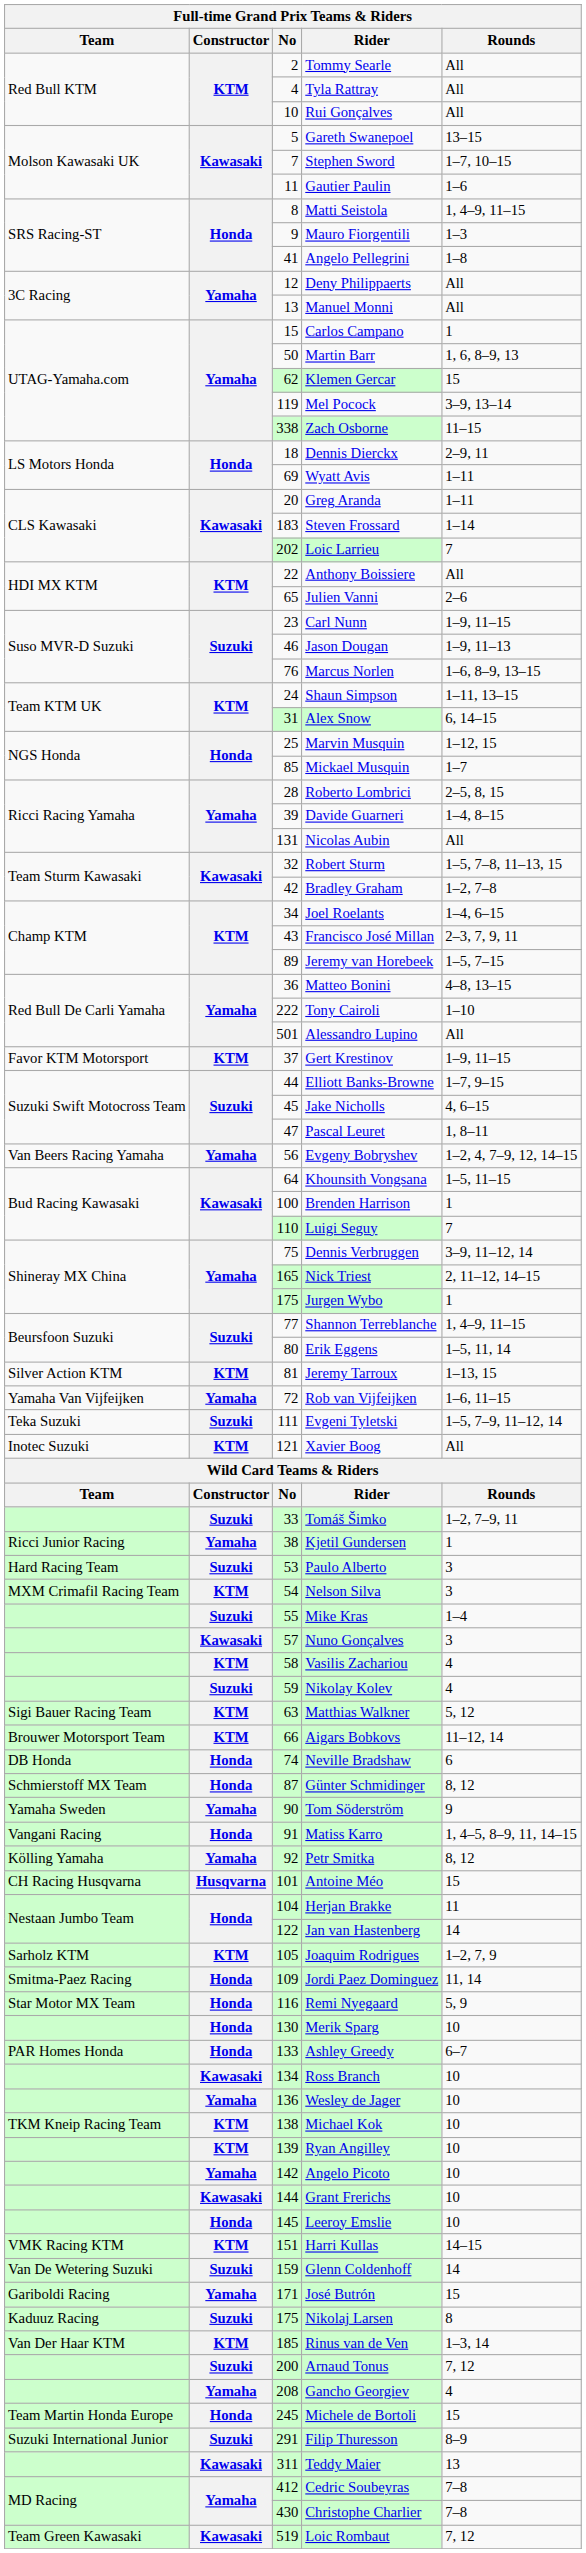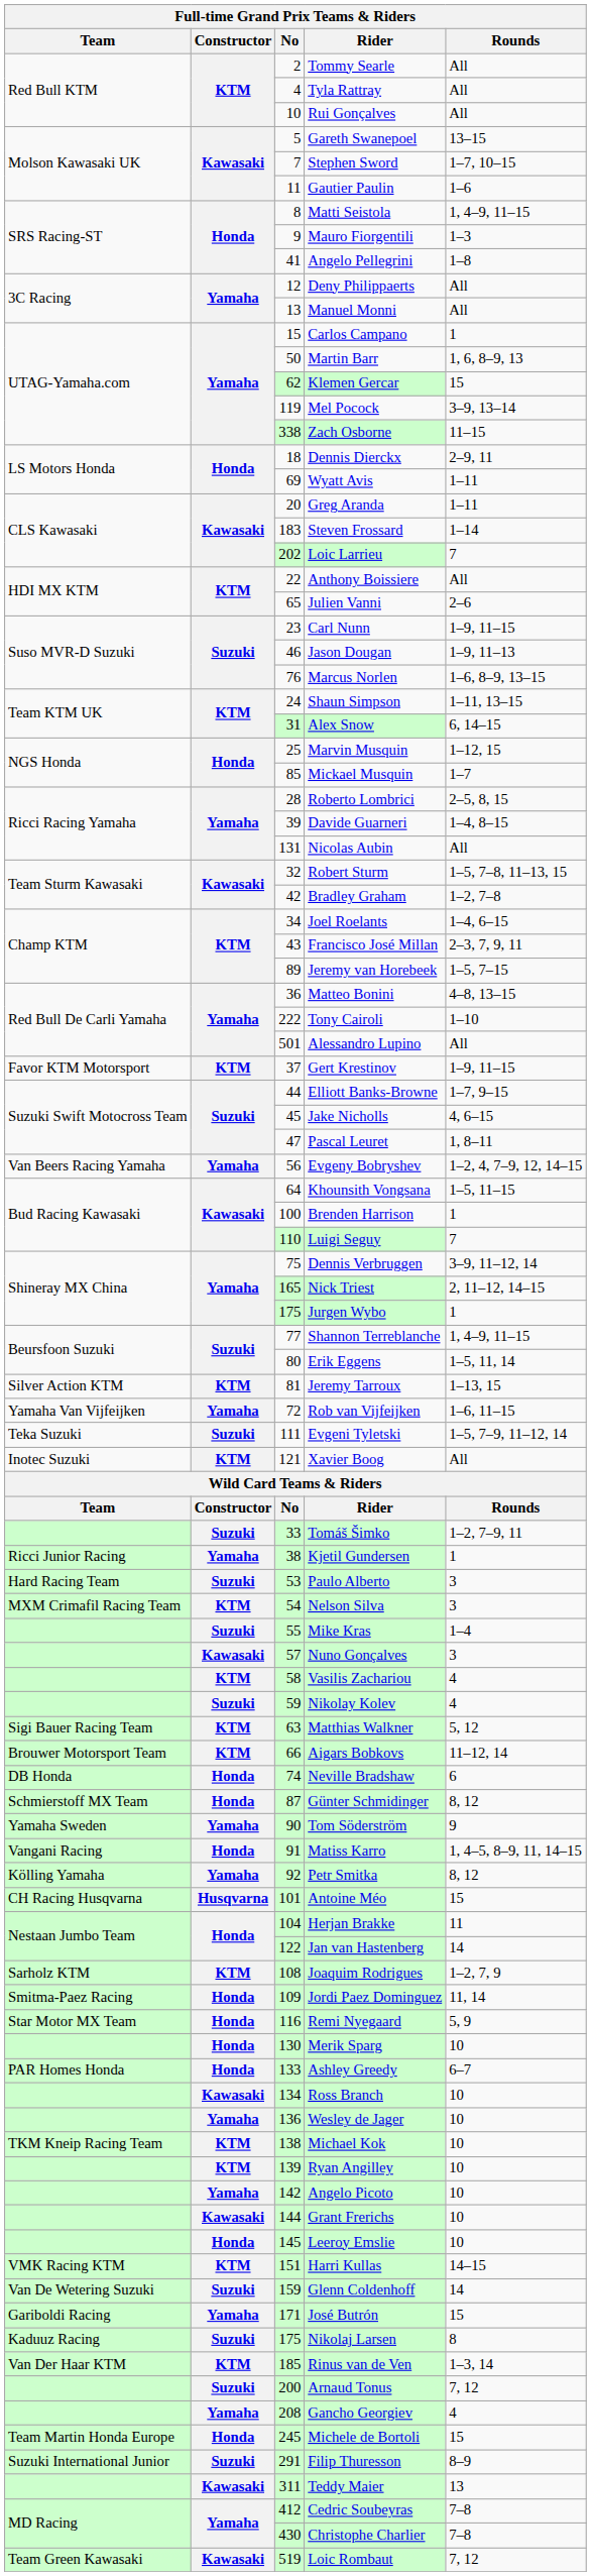 <table class="wikitable" style="font-size: 85%;">
 <tr>
 <th colspan=5><strong>Full-time Grand Prix Teams & Riders</strong></th>
 </tr>
 <tr>
 <th>Team</th>
 <th>Constructor</th>
 <th>No</th>
 <th>Rider</th>
 <th>Rounds</th>
 </tr>
 <tr>
 <td rowspan=3>Red Bull KTM</td>
 <th rowspan=3><a href='#'>KTM</a></th>
 <td align="right">2</td>
 <td> <a href='#'>Tommy Searle</a></td>
 <td>All</td>
 </tr>
 <tr>
 <td align="right">4</td>
 <td> <a href='#'>Tyla Rattray</a></td>
 <td>All</td>
 </tr>
 <tr>
 <td align="right">10</td>
 <td> <a href='#'>Rui Gonçalves</a></td>
 <td>All</td>
 </tr>
 <tr>
 <td rowspan=3>Molson Kawasaki UK</td>
 <th rowspan=3><a href='#'>Kawasaki</a></th>
 <td align="right">5</td>
 <td> <a href='#'>Gareth Swanepoel</a></td>
 <td>13–15</td>
 </tr>
 <tr>
 <td align="right">7</td>
 <td> <a href='#'>Stephen Sword</a></td>
 <td>1–7, 10–15</td>
 </tr>
 <tr>
 <td align="right">11</td>
 <td> <a href='#'>Gautier Paulin</a></td>
 <td>1–6</td>
 </tr>
 <tr>
 <td rowspan=3>SRS Racing-ST</td>
 <th rowspan=3><a href='#'>Honda</a></th>
 <td align="right">8</td>
 <td> <a href='#'>Matti Seistola</a></td>
 <td>1, 4–9, 11–15</td>
 </tr>
 <tr>
 <td align="right">9</td>
 <td> <a href='#'>Mauro Fiorgentili</a></td>
 <td>1–3</td>
 </tr>
 <tr>
 <td align="right">41</td>
 <td> <a href='#'>Angelo Pellegrini</a></td>
 <td>1–8</td>
 </tr>
 <tr>
 <td rowspan=2>3C Racing</td>
 <th rowspan=2><a href='#'>Yamaha</a></th>
 <td align="right">12</td>
 <td> <a href='#'>Deny Philippaerts</a></td>
 <td>All</td>
 </tr>
 <tr>
 <td align="right">13</td>
 <td> <a href='#'>Manuel Monni</a></td>
 <td>All</td>
 </tr>
 <tr>
 <td rowspan=5>UTAG-Yamaha.com</td>
 <th rowspan=5><a href='#'>Yamaha</a></th>
 <td align="right">15</td>
 <td> <a href='#'>Carlos Campano</a></td>
 <td>1</td>
 </tr>
 <tr>
 <td align="right">50</td>
 <td> <a href='#'>Martin Barr</a></td>
 <td>1, 6, 8–9, 13</td>
 </tr>
 <tr>
 <td style="background:#ccffcc;" align="right">62</td>
 <td style="background:#ccffcc;"> <a href='#'>Klemen Gercar</a></td>
 <td>15</td>
 </tr>
 <tr>
 <td align="right">119</td>
 <td> <a href='#'>Mel Pocock</a></td>
 <td>3–9, 13–14</td>
 </tr>
 <tr>
 <td style="background:#ccffcc;" align="right">338</td>
 <td style="background:#ccffcc;"> <a href='#'>Zach Osborne</a></td>
 <td>11–15</td>
 </tr>
 <tr>
 <td rowspan=2>LS Motors Honda</td>
 <th rowspan=2><a href='#'>Honda</a></th>
 <td align="right">18</td>
 <td> <a href='#'>Dennis Dierckx</a></td>
 <td>2–9, 11</td>
 </tr>
 <tr>
 <td align="right">69</td>
 <td> <a href='#'>Wyatt Avis</a></td>
 <td>1–11</td>
 </tr>
 <tr>
 <td rowspan=3>CLS Kawasaki</td>
 <th rowspan=3><a href='#'>Kawasaki</a></th>
 <td align="right">20</td>
 <td> <a href='#'>Greg Aranda</a></td>
 <td>1–11</td>
 </tr>
 <tr>
 <td align="right">183</td>
 <td> <a href='#'>Steven Frossard</a></td>
 <td>1–14</td>
 </tr>
 <tr>
 <td style="background:#ccffcc;" align="right">202</td>
 <td style="background:#ccffcc;"> <a href='#'>Loic Larrieu</a></td>
 <td>7</td>
 </tr>
 <tr>
 <td rowspan=2>HDI MX KTM</td>
 <th rowspan=2><a href='#'>KTM</a></th>
 <td align="right">22</td>
 <td> <a href='#'>Anthony Boissiere</a></td>
 <td>All</td>
 </tr>
 <tr>
 <td align="right">65</td>
 <td> <a href='#'>Julien Vanni</a></td>
 <td>2–6</td>
 </tr>
 <tr>
 <td rowspan=3>Suso MVR-D Suzuki</td>
 <th rowspan=3><a href='#'>Suzuki</a></th>
 <td align="right">23</td>
 <td> <a href='#'>Carl Nunn</a></td>
 <td>1–9, 11–15</td>
 </tr>
 <tr>
 <td align="right">46</td>
 <td> <a href='#'>Jason Dougan</a></td>
 <td>1–9, 11–13</td>
 </tr>
 <tr>
 <td align="right">76</td>
 <td> <a href='#'>Marcus Norlen</a></td>
 <td>1–6, 8–9, 13–15</td>
 </tr>
 <tr>
 <td rowspan=2>Team KTM UK</td>
 <th rowspan=2><a href='#'>KTM</a></th>
 <td align="right">24</td>
 <td> <a href='#'>Shaun Simpson</a></td>
 <td>1–11, 13–15</td>
 </tr>
 <tr>
 <td style="background:#ccffcc;" align="right">31</td>
 <td style="background:#ccffcc;"> <a href='#'>Alex Snow</a></td>
 <td>6, 14–15</td>
 </tr>
 <tr>
 <td rowspan=2>NGS Honda</td>
 <th rowspan=2><a href='#'>Honda</a></th>
 <td align="right">25</td>
 <td> <a href='#'>Marvin Musquin</a></td>
 <td>1–12, 15</td>
 </tr>
 <tr>
 <td align="right">85</td>
 <td> <a href='#'>Mickael Musquin</a></td>
 <td>1–7</td>
 </tr>
 <tr>
 <td rowspan=3>Ricci Racing Yamaha</td>
 <th rowspan=3><a href='#'>Yamaha</a></th>
 <td align="right">28</td>
 <td> <a href='#'>Roberto Lombrici</a></td>
 <td>2–5, 8, 15</td>
 </tr>
 <tr>
 <td align="right">39</td>
 <td> <a href='#'>Davide Guarneri</a></td>
 <td>1–4, 8–15</td>
 </tr>
 <tr>
 <td align="right">131</td>
 <td> <a href='#'>Nicolas Aubin</a></td>
 <td>All</td>
 </tr>
 <tr>
 <td rowspan=2>Team Sturm Kawasaki</td>
 <th rowspan=2><a href='#'>Kawasaki</a></th>
 <td align="right">32</td>
 <td> <a href='#'>Robert Sturm</a></td>
 <td>1–5, 7–8, 11–13, 15</td>
 </tr>
 <tr>
 <td align="right">42</td>
 <td> <a href='#'>Bradley Graham</a></td>
 <td>1–2, 7–8</td>
 </tr>
 <tr>
 <td rowspan=3>Champ KTM</td>
 <th rowspan=3><a href='#'>KTM</a></th>
 <td align="right">34</td>
 <td> <a href='#'>Joel Roelants</a></td>
 <td>1–4, 6–15</td>
 </tr>
 <tr>
 <td align="right">43</td>
 <td> <a href='#'>Francisco José Millan</a></td>
 <td>2–3, 7, 9, 11</td>
 </tr>
 <tr>
 <td align="right">89</td>
 <td> <a href='#'>Jeremy van Horebeek</a></td>
 <td>1–5, 7–15</td>
 </tr>
 <tr>
 <td rowspan=3>Red Bull De Carli Yamaha</td>
 <th rowspan=3><a href='#'>Yamaha</a></th>
 <td align="right">36</td>
 <td> <a href='#'>Matteo Bonini</a></td>
 <td>4–8, 13–15</td>
 </tr>
 <tr>
 <td align="right">222</td>
 <td> <a href='#'>Tony Cairoli</a></td>
 <td>1–10</td>
 </tr>
 <tr>
 <td align="right">501</td>
 <td> <a href='#'>Alessandro Lupino</a></td>
 <td>All</td>
 </tr>
 <tr>
 <td>Favor KTM Motorsport</td>
 <th><a href='#'>KTM</a></th>
 <td align="right">37</td>
 <td> <a href='#'>Gert Krestinov</a></td>
 <td>1–9, 11–15</td>
 </tr>
 <tr>
 <td rowspan=3>Suzuki Swift Motocross Team</td>
 <th rowspan=3><a href='#'>Suzuki</a></th>
 <td align="right">44</td>
 <td> <a href='#'>Elliott Banks-Browne</a></td>
 <td>1–7, 9–15</td>
 </tr>
 <tr>
 <td align="right">45</td>
 <td> <a href='#'>Jake Nicholls</a></td>
 <td>4, 6–15</td>
 </tr>
 <tr>
 <td align="right">47</td>
 <td> <a href='#'>Pascal Leuret</a></td>
 <td>1, 8–11</td>
 </tr>
 <tr>
 <td>Van Beers Racing Yamaha</td>
 <th><a href='#'>Yamaha</a></th>
 <td align="right">56</td>
 <td> <a href='#'>Evgeny Bobryshev</a></td>
 <td>1–2, 4, 7–9, 12, 14–15</td>
 </tr>
 <tr>
 <td rowspan=3>Bud Racing Kawasaki</td>
 <th rowspan=3><a href='#'>Kawasaki</a></th>
 <td align="right">64</td>
 <td> <a href='#'>Khounsith Vongsana</a></td>
 <td>1–5, 11–15</td>
 </tr>
 <tr>
 <td align="right">100</td>
 <td> <a href='#'>Brenden Harrison</a></td>
 <td>1</td>
 </tr>
 <tr>
 <td style="background:#ccffcc;" align="right">110</td>
 <td style="background:#ccffcc;"> <a href='#'>Luigi Seguy</a></td>
 <td>7</td>
 </tr>
 <tr>
 <td rowspan=3>Shineray MX China</td>
 <th rowspan=3><a href='#'>Yamaha</a></th>
 <td align="right">75</td>
 <td> <a href='#'>Dennis Verbruggen</a></td>
 <td>3–9, 11–12, 14</td>
 </tr>
 <tr>
 <td style="background:#ccffcc;" align="right">165</td>
 <td style="background:#ccffcc;"> <a href='#'>Nick Triest</a></td>
 <td>2, 11–12, 14–15</td>
 </tr>
 <tr>
 <td style="background:#ccffcc;" align="right">175</td>
 <td style="background:#ccffcc;"> <a href='#'>Jurgen Wybo</a></td>
 <td>1</td>
 </tr>
 <tr>
 <td rowspan=2>Beursfoon Suzuki</td>
 <th rowspan=2><a href='#'>Suzuki</a></th>
 <td align="right">77</td>
 <td> <a href='#'>Shannon Terreblanche</a></td>
 <td>1, 4–9, 11–15</td>
 </tr>
 <tr>
 <td align="right">80</td>
 <td> <a href='#'>Erik Eggens</a></td>
 <td>1–5, 11, 14</td>
 </tr>
 <tr>
 <td>Silver Action KTM</td>
 <th><a href='#'>KTM</a></th>
 <td align="right">81</td>
 <td> <a href='#'>Jeremy Tarroux</a></td>
 <td>1–13, 15</td>
 </tr>
 <tr>
 <td>Yamaha Van Vijfeijken</td>
 <th><a href='#'>Yamaha</a></th>
 <td align="right">72</td>
 <td> <a href='#'>Rob van Vijfeijken</a></td>
 <td>1–6, 11–15</td>
 </tr>
 <tr>
 <td>Teka Suzuki</td>
 <th><a href='#'>Suzuki</a></th>
 <td align="right">111</td>
 <td> <a href='#'>Evgeni Tyletski</a></td>
 <td>1–5, 7–9, 11–12, 14</td>
 </tr>
 <tr>
 <td>Inotec Suzuki</td>
 <th><a href='#'>KTM</a></th>
 <td align="right">121</td>
 <td> <a href='#'>Xavier Boog</a></td>
 <td>All</td>
 </tr>
 <tr>
 <th colspan=5><strong>Wild Card Teams & Riders</strong></th>
 </tr>
 <tr>
 <th>Team</th>
 <th>Constructor</th>
 <th>No</th>
 <th>Rider</th>
 <th>Rounds</th>
 </tr>
 <tr>
 <td style="background:#ccffcc;"></td>
 <th><a href='#'>Suzuki</a></th>
 <td style="background:#ccffcc;" align="right">33</td>
 <td style="background:#ccffcc;"> <a href='#'>Tomáš Šimko</a></td>
 <td>1–2, 7–9, 11</td>
 </tr>
 <tr>
 <td style="background:#ccffcc;">Ricci Junior Racing</td>
 <th><a href='#'>Yamaha</a></th>
 <td style="background:#ccffcc;" align="right">38</td>
 <td style="background:#ccffcc;"> <a href='#'>Kjetil Gundersen</a></td>
 <td>1</td>
 </tr>
 <tr>
 <td style="background:#ccffcc;">Hard Racing Team</td>
 <th><a href='#'>Suzuki</a></th>
 <td style="background:#ccffcc;" align="right">53</td>
 <td style="background:#ccffcc;"> <a href='#'>Paulo Alberto</a></td>
 <td>3</td>
 </tr>
 <tr>
 <td style="background:#ccffcc;">MXM Crimafil Racing Team</td>
 <th><a href='#'>KTM</a></th>
 <td style="background:#ccffcc;" align="right">54</td>
 <td style="background:#ccffcc;"> <a href='#'>Nelson Silva</a></td>
 <td>3</td>
 </tr>
 <tr>
 <td style="background:#ccffcc;"></td>
 <th><a href='#'>Suzuki</a></th>
 <td style="background:#ccffcc;" align="right">55</td>
 <td style="background:#ccffcc;"> <a href='#'>Mike Kras</a></td>
 <td>1–4</td>
 </tr>
 <tr>
 <td style="background:#ccffcc;"></td>
 <th><a href='#'>Kawasaki</a></th>
 <td style="background:#ccffcc;" align="right">57</td>
 <td style="background:#ccffcc;"> <a href='#'>Nuno Gonçalves</a></td>
 <td>3</td>
 </tr>
 <tr>
 <td style="background:#ccffcc;"></td>
 <th><a href='#'>KTM</a></th>
 <td style="background:#ccffcc;" align="right">58</td>
 <td style="background:#ccffcc;"> <a href='#'>Vasilis Zachariou</a></td>
 <td>4</td>
 </tr>
 <tr>
 <td style="background:#ccffcc;"></td>
 <th><a href='#'>Suzuki</a></th>
 <td style="background:#ccffcc;" align="right">59</td>
 <td style="background:#ccffcc;"> <a href='#'>Nikolay Kolev</a></td>
 <td>4</td>
 </tr>
 <tr>
 <td style="background:#ccffcc;">Sigi Bauer Racing Team</td>
 <th><a href='#'>KTM</a></th>
 <td style="background:#ccffcc;" align="right">63</td>
 <td style="background:#ccffcc;"> <a href='#'>Matthias Walkner</a></td>
 <td>5, 12</td>
 </tr>
 <tr>
 <td style="background:#ccffcc;">Brouwer Motorsport Team</td>
 <th><a href='#'>KTM</a></th>
 <td style="background:#ccffcc;" align="right">66</td>
 <td style="background:#ccffcc;"> <a href='#'>Aigars Bobkovs</a></td>
 <td>11–12, 14</td>
 </tr>
 <tr>
 <td style="background:#ccffcc;">DB Honda</td>
 <th><a href='#'>Honda</a></th>
 <td style="background:#ccffcc;" align="right">74</td>
 <td style="background:#ccffcc;"> <a href='#'>Neville Bradshaw</a></td>
 <td>6</td>
 </tr>
 <tr>
 <td style="background:#ccffcc;">Schmierstoff MX Team</td>
 <th><a href='#'>Honda</a></th>
 <td style="background:#ccffcc;" align="right">87</td>
 <td style="background:#ccffcc;"> <a href='#'>Günter Schmidinger</a></td>
 <td>8, 12</td>
 </tr>
 <tr>
 <td style="background:#ccffcc;">Yamaha Sweden</td>
 <th><a href='#'>Yamaha</a></th>
 <td style="background:#ccffcc;" align="right">90</td>
 <td style="background:#ccffcc;"> <a href='#'>Tom Söderström</a></td>
 <td>9</td>
 </tr>
 <tr>
 <td style="background:#ccffcc;">Vangani Racing</td>
 <th><a href='#'>Honda</a></th>
 <td style="background:#ccffcc;" align="right">91</td>
 <td style="background:#ccffcc;"> <a href='#'>Matiss Karro</a></td>
 <td>1, 4–5, 8–9, 11, 14–15</td>
 </tr>
 <tr>
 <td style="background:#ccffcc;">Kölling Yamaha</td>
 <th><a href='#'>Yamaha</a></th>
 <td style="background:#ccffcc;" align="right">92</td>
 <td style="background:#ccffcc;"> <a href='#'>Petr Smitka</a></td>
 <td>8, 12</td>
 </tr>
 <tr>
 <td style="background:#ccffcc;">CH Racing Husqvarna</td>
 <th><a href='#'>Husqvarna</a></th>
 <td style="background:#ccffcc;" align="right">101</td>
 <td style="background:#ccffcc;"> <a href='#'>Antoine Méo</a></td>
 <td>15</td>
 </tr>
 <tr>
 <td rowspan=2 style="background:#ccffcc;">Nestaan Jumbo Team</td>
 <th rowspan=2><a href='#'>Honda</a></th>
 <td style="background:#ccffcc;" align="right">104</td>
 <td style="background:#ccffcc;"> <a href='#'>Herjan Brakke</a></td>
 <td>11</td>
 </tr>
 <tr>
 <td style="background:#ccffcc;" align="right">122</td>
 <td style="background:#ccffcc;"> <a href='#'>Jan van Hastenberg</a></td>
 <td>14</td>
 </tr>
 <tr>
 <td style="background:#ccffcc;">Sarholz KTM</td>
 <th><a href='#'>KTM</a></th>
-<td style="background:#ccffcc;" align="right">105</td>
+<td style="background:#ccffcc;" align="right">108</td>
 <td style="background:#ccffcc;"> <a href='#'>Joaquim Rodrigues</a></td>
 <td>1–2, 7, 9</td>
 </tr>
 <tr>
 <td style="background:#ccffcc;">Smitma-Paez Racing</td>
 <th><a href='#'>Honda</a></th>
 <td style="background:#ccffcc;" align="right">109</td>
 <td style="background:#ccffcc;"> <a href='#'>Jordi Paez Dominguez</a></td>
 <td>11, 14</td>
 </tr>
 <tr>
 <td style="background:#ccffcc;">Star Motor MX Team</td>
 <th><a href='#'>Honda</a></th>
 <td style="background:#ccffcc;" align="right">116</td>
 <td style="background:#ccffcc;"> <a href='#'>Remi Nyegaard</a></td>
 <td>5, 9</td>
 </tr>
 <tr>
 <td style="background:#ccffcc;"></td>
 <th><a href='#'>Honda</a></th>
 <td style="background:#ccffcc;" align="right">130</td>
 <td style="background:#ccffcc;"> <a href='#'>Merik Sparg</a></td>
 <td>10</td>
 </tr>
 <tr>
 <td style="background:#ccffcc;">PAR Homes Honda</td>
 <th><a href='#'>Honda</a></th>
 <td style="background:#ccffcc;" align="right">133</td>
 <td style="background:#ccffcc;"> <a href='#'>Ashley Greedy</a></td>
 <td>6–7</td>
 </tr>
 <tr>
 <td style="background:#ccffcc;"></td>
 <th><a href='#'>Kawasaki</a></th>
 <td style="background:#ccffcc;" align="right">134</td>
 <td style="background:#ccffcc;"> <a href='#'>Ross Branch</a></td>
 <td>10</td>
 </tr>
 <tr>
 <td style="background:#ccffcc;"></td>
 <th><a href='#'>Yamaha</a></th>
 <td style="background:#ccffcc;" align="right">136</td>
 <td style="background:#ccffcc;"> <a href='#'>Wesley de Jager</a></td>
 <td>10</td>
 </tr>
 <tr>
 <td style="background:#ccffcc;">TKM Kneip Racing Team</td>
 <th><a href='#'>KTM</a></th>
 <td style="background:#ccffcc;" align="right">138</td>
 <td style="background:#ccffcc;"> <a href='#'>Michael Kok</a></td>
 <td>10</td>
 </tr>
 <tr>
 <td style="background:#ccffcc;"></td>
 <th><a href='#'>KTM</a></th>
 <td style="background:#ccffcc;" align="right">139</td>
 <td style="background:#ccffcc;"> <a href='#'>Ryan Angilley</a></td>
 <td>10</td>
 </tr>
 <tr>
 <td style="background:#ccffcc;"></td>
 <th><a href='#'>Yamaha</a></th>
 <td style="background:#ccffcc;" align="right">142</td>
 <td style="background:#ccffcc;"> <a href='#'>Angelo Picoto</a></td>
 <td>10</td>
 </tr>
 <tr>
 <td style="background:#ccffcc;"></td>
 <th><a href='#'>Kawasaki</a></th>
 <td style="background:#ccffcc;" align="right">144</td>
 <td style="background:#ccffcc;"> <a href='#'>Grant Frerichs</a></td>
 <td>10</td>
 </tr>
 <tr>
 <td style="background:#ccffcc;"></td>
 <th><a href='#'>Honda</a></th>
 <td style="background:#ccffcc;" align="right">145</td>
 <td style="background:#ccffcc;"> <a href='#'>Leeroy Emslie</a></td>
 <td>10</td>
 </tr>
 <tr>
 <td style="background:#ccffcc;">VMK Racing KTM</td>
 <th><a href='#'>KTM</a></th>
 <td style="background:#ccffcc;" align="right">151</td>
 <td style="background:#ccffcc;"> <a href='#'>Harri Kullas</a></td>
 <td>14–15</td>
 </tr>
 <tr>
 <td style="background:#ccffcc;">Van De Wetering Suzuki</td>
 <th><a href='#'>Suzuki</a></th>
 <td style="background:#ccffcc;" align="right">159</td>
 <td style="background:#ccffcc;"> <a href='#'>Glenn Coldenhoff</a></td>
 <td>14</td>
 </tr>
 <tr>
 <td style="background:#ccffcc;">Gariboldi Racing</td>
 <th><a href='#'>Yamaha</a></th>
 <td style="background:#ccffcc;" align="right">171</td>
 <td style="background:#ccffcc;"> <a href='#'>José Butrón</a></td>
 <td>15</td>
 </tr>
 <tr>
 <td style="background:#ccffcc;">Kaduuz Racing</td>
 <th><a href='#'>Suzuki</a></th>
 <td style="background:#ccffcc;" align="right">175</td>
 <td style="background:#ccffcc;"> <a href='#'>Nikolaj Larsen</a></td>
 <td>8</td>
 </tr>
 <tr>
 <td style="background:#ccffcc;">Van Der Haar KTM</td>
 <th><a href='#'>KTM</a></th>
 <td style="background:#ccffcc;" align="right">185</td>
 <td style="background:#ccffcc;"> <a href='#'>Rinus van de Ven</a></td>
 <td>1–3, 14</td>
 </tr>
 <tr>
 <td style="background:#ccffcc;"></td>
 <th><a href='#'>Suzuki</a></th>
 <td style="background:#ccffcc;" align="right">200</td>
 <td style="background:#ccffcc;"> <a href='#'>Arnaud Tonus</a></td>
 <td>7, 12</td>
 </tr>
 <tr>
 <td style="background:#ccffcc;"></td>
 <th><a href='#'>Yamaha</a></th>
 <td style="background:#ccffcc;" align="right">208</td>
 <td style="background:#ccffcc;"> <a href='#'>Gancho Georgiev</a></td>
 <td>4</td>
 </tr>
 <tr>
 <td style="background:#ccffcc;">Team Martin Honda Europe</td>
 <th><a href='#'>Honda</a></th>
 <td style="background:#ccffcc;" align="right">245</td>
 <td style="background:#ccffcc;"> <a href='#'>Michele de Bortoli</a></td>
 <td>15</td>
 </tr>
 <tr>
 <td style="background:#ccffcc;">Suzuki International Junior</td>
 <th><a href='#'>Suzuki</a></th>
 <td style="background:#ccffcc;" align="right">291</td>
 <td style="background:#ccffcc;"> <a href='#'>Filip Thuresson</a></td>
 <td>8–9</td>
 </tr>
 <tr>
 <td style="background:#ccffcc;"></td>
 <th><a href='#'>Kawasaki</a></th>
 <td style="background:#ccffcc;" align="right">311</td>
 <td style="background:#ccffcc;"> <a href='#'>Teddy Maier</a></td>
 <td>13</td>
 </tr>
 <tr>
 <td rowspan=2 style="background:#ccffcc;">MD Racing</td>
 <th rowspan=2><a href='#'>Yamaha</a></th>
 <td style="background:#ccffcc;" align="right">412</td>
 <td style="background:#ccffcc;"> <a href='#'>Cedric Soubeyras</a></td>
 <td>7–8</td>
 </tr>
 <tr>
 <td style="background:#ccffcc;" align="right">430</td>
 <td style="background:#ccffcc;"> <a href='#'>Christophe Charlier</a></td>
 <td>7–8</td>
 </tr>
 <tr>
 <td style="background:#ccffcc;">Team Green Kawasaki</td>
 <th><a href='#'>Kawasaki</a></th>
 <td style="background:#ccffcc;" align="right">519</td>
 <td style="background:#ccffcc;"> <a href='#'>Loic Rombaut</a></td>
 <td>7, 12</td>
 </tr>
 <tr>
 </tr>
 </table>
